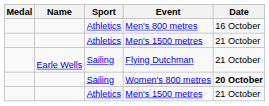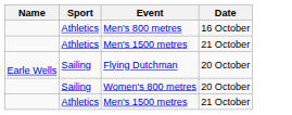 <table class="wikitable sortable" style="font-size: 95%;">
 <tr>
-<th>Medal</th>
 <th>Name</th>
 <th>Sport</th>
 <th>Event</th>
 <th>Date</th>
 </tr>
 <tr>
 <td></td>
-<td></td>
 <td><a href='#'>Athletics</a></td>
 <td><a href='#'>Men's 800 metres</a></td>
 <td>16 October</td>
 </tr>
 <tr>
 <td></td>
-<td></td>
 <td><a href='#'>Athletics</a></td>
 <td><a href='#'>Men's 1500 metres</a></td>
 <td>21 October</td>
 </tr>
 <tr>
-<td></td>
 <td><br><a href='#'>Earle Wells</a></td>
 <td><a href='#'>Sailing</a></td>
 <td><a href='#'>Flying Dutchman</a></td>
-<td>21 October</td>
+<td>20 October</td>
 </tr>
 <tr>
 <td></td>
-<td></td>
 <td><a href='#'>Sailing</a></td>
 <td><a href='#'>Women's 800 metres</a></td>
-<td><strong>20 October</strong></td>
+<td>20 October</td>
 </tr>
 <tr>
-<td></td>
 <td></td>
 <td><a href='#'>Athletics</a></td>
 <td><a href='#'>Men's 1500 metres</a></td>
 <td>21 October</td>
 </tr>
 </table>
